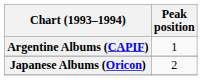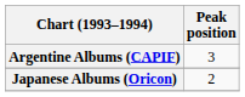 <table class="wikitable sortable plainrowheaders" style="text-align:center">
 <tr>
 <th scope="col">Chart (1993–1994)</th>
 <th scope="col">Peak<br> position</th>
 </tr>
 <tr>
 <th scope="row">Argentine Albums (<a href='#'>CAPIF</a>)</th>
-<td>1</td>
+<td>3</td>
 </tr>
 <tr>
 </tr>
 <tr>
 <th scope="row">Japanese Albums (<a href='#'>Oricon</a>)</th>
 <td>2</td>
 </tr>
 <tr>
 </tr>
 </table>
